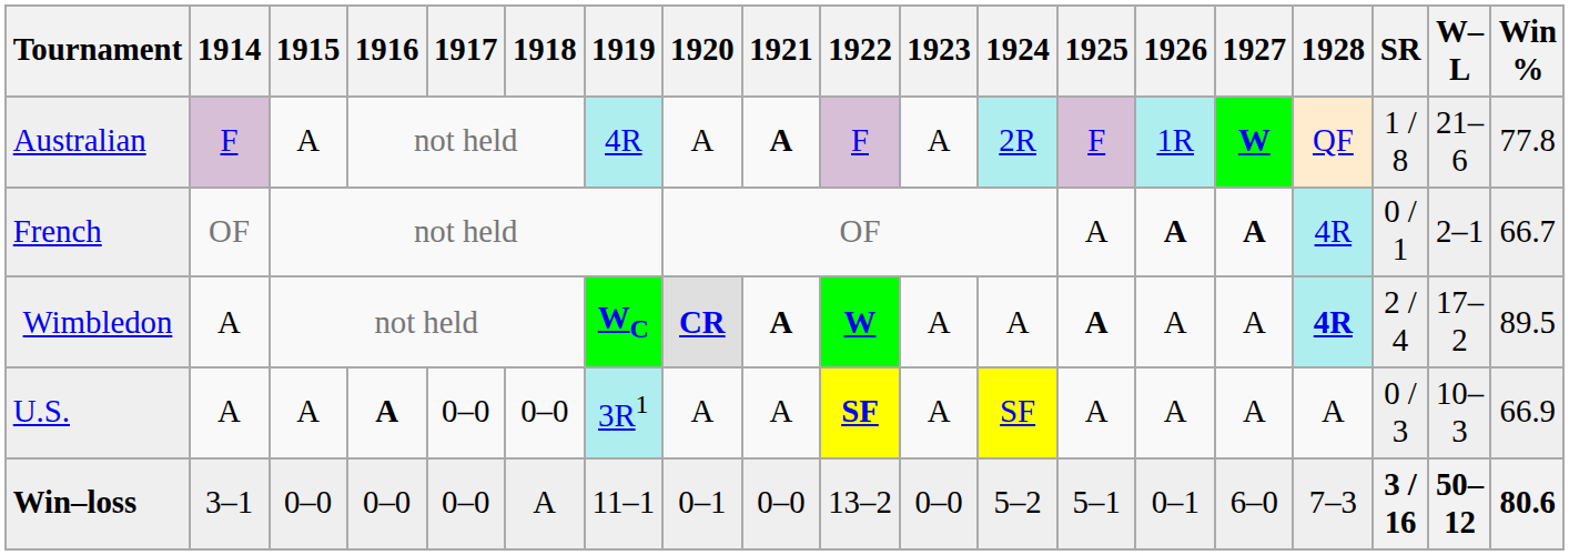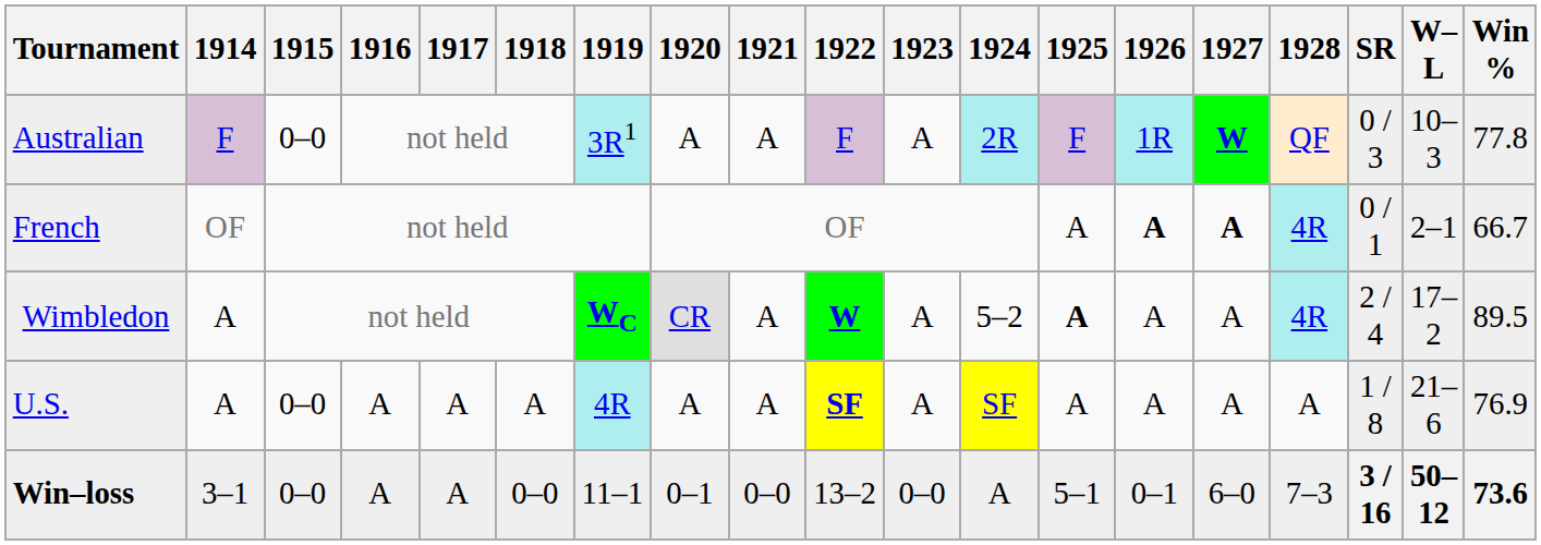 <table class="wikitable nowrap" style=font-size:90%;text-align:center>
 <tr bgcolor="#efefef">
 <th>Tournament</th>
 <th>1914</th>
 <th>1915</th>
 <th>1916</th>
 <th>1917</th>
 <th>1918</th>
 <th>1919</th>
 <th>1920</th>
 <th>1921</th>
 <th>1922</th>
 <th>1923</th>
 <th>1924</th>
 <th>1925</th>
 <th>1926</th>
 <th>1927</th>
 <th>1928</th>
 <th>SR</th>
 <th>W–L</th>
 <th>Win %</th>
 </tr>
 <tr>
 <td style="text-align:left;background:#EFEFEF"><a href='#'>Australian</a></td>
 <td style="background:#D8BFD8;"><a href='#'>F</a></td>
+<td>0–0</td>
+<td style=color:#767676 colspan="3">not held</td>
+<td style="background:#afeeee;"><a href='#'>3R</a><sup>1</sup></td>
 <td>A</td>
-<td style=color:#767676 colspan="3">not held</td>
-<td style="background:#afeeee;"><a href='#'>4R</a></td>
 <td>A</td>
-<td><strong>A</strong></td>
 <td style="background:#D8BFD8;"><a href='#'>F</a></td>
 <td>A</td>
 <td style="background:#afeeee;"><a href='#'>2R</a></td>
 <td style="background:#D8BFD8;"><a href='#'>F</a></td>
 <td style="background:#afeeee;"><a href='#'>1R</a></td>
 <td style="background:#00ff00;"><strong><a href='#'>W</a></strong></td>
 <td style="background:#ffebcd;"><a href='#'>QF</a></td>
-<td bgcolor=#EFEFEF>1 / 8</td>
-<td bgcolor=#EFEFEF>21–6</td>
+<td bgcolor=#EFEFEF>0 / 3</td>
+<td bgcolor=#EFEFEF>10–3</td>
 <td bgcolor=#EFEFEF>77.8</td>
 </tr>
 <tr>
 <td style="text-align:left;background:#EFEFEF"><a href='#'>French</a></td>
 <td style=color:#767676>OF</td>
 <td style=color:#767676 colspan="5">not held</td>
 <td style=color:#767676 colspan="5">OF</td>
 <td>A</td>
 <td><strong>A</strong></td>
 <td><strong>A</strong></td>
 <td style="background:#afeeee;"><a href='#'>4R</a></td>
 <td bgcolor=#EFEFEF>0 / 1</td>
 <td bgcolor=#EFEFEF>2–1</td>
 <td bgcolor=#EFEFEF>66.7</td>
 </tr>
 <tr>
 <td style="background:#EFEFEF;"><a href='#'>Wimbledon</a></td>
 <td>A</td>
 <td style=color:#767676 colspan=4>not held</td>
 <td style="background:#00ff00;"><strong><a href='#'>W<sub>C</sub></a></strong></td>
-<td style="background:#dfdfdf;"><strong><a href='#'>CR</a></strong></td>
-<td><strong>A</strong></td>
+<td style="background:#dfdfdf;"><a href='#'>CR</a></td>
+<td>A</td>
 <td style="background:#00ff00;"><strong><a href='#'>W</a></strong></td>
 <td>A</td>
-<td>A</td>
+<td>5–2</td>
 <td><strong>A</strong></td>
 <td>A</td>
 <td>A</td>
-<td style="background:#afeeee;"><strong><a href='#'>4R</a></strong></td>
+<td style="background:#afeeee;"><a href='#'>4R</a></td>
 <td bgcolor=#EFEFEF>2 / 4</td>
 <td bgcolor=#EFEFEF>17–2</td>
 <td bgcolor=#EFEFEF>89.5</td>
 </tr>
 <tr>
 <td style="text-align:left;background:#EFEFEF"><a href='#'>U.S.</a></td>
 <td>A</td>
+<td>0–0</td>
 <td>A</td>
-<td><strong>A</strong></td>
-<td>0–0</td>
-<td>0–0</td>
-<td style="background:#afeeee;"><a href='#'>3R</a><sup>1</sup></td>
+<td>A</td>
+<td>A</td>
+<td style="background:#afeeee;"><a href='#'>4R</a></td>
 <td>A</td>
 <td>A</td>
 <td style="background:yellow;"><strong><a href='#'>SF</a></strong></td>
 <td>A</td>
 <td style="background:yellow;"><a href='#'>SF</a></td>
 <td>A</td>
 <td>A</td>
 <td>A</td>
 <td>A</td>
-<td bgcolor=#EFEFEF>0 / 3</td>
-<td bgcolor=#EFEFEF>10–3</td>
-<td bgcolor=#EFEFEF>66.9</td>
+<td bgcolor=#EFEFEF>1 / 8</td>
+<td bgcolor=#EFEFEF>21–6</td>
+<td bgcolor=#EFEFEF>76.9</td>
 </tr>
 <tr style="background:#EFEFEF;">
 <td style="text-align:left;"><strong>Win–loss</strong></td>
 <td>3–1</td>
 <td>0–0</td>
+<td>A</td>
+<td>A</td>
 <td>0–0</td>
-<td>0–0</td>
-<td>A</td>
 <td>11–1</td>
 <td>0–1</td>
 <td>0–0</td>
 <td>13–2</td>
 <td>0–0</td>
-<td>5–2</td>
+<td>A</td>
 <td>5–1</td>
 <td>0–1</td>
 <td>6–0</td>
 <td>7–3</td>
 <th>3 / 16</th>
 <th>50–12</th>
-<th>80.6</th>
+<th>73.6</th>
 </tr>
 </table>
